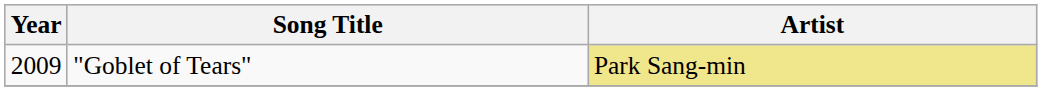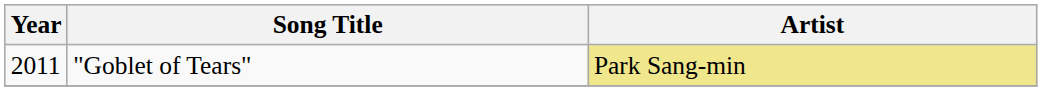 <table class="wikitable" style="width:650px">
 <tr>
 <th width=10>Year</th>
 <th>Song Title</th>
 <th>Artist</th>
 </tr>
 <tr>
-<td>2009</td>
+<td>2011</td>
 <td>"Goblet of Tears" </td>
 <td style="background: khaki;">Park Sang-min</td>
 </tr>
 <tr>
 </tr>
 </table>
